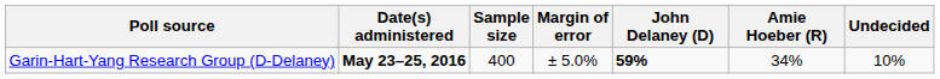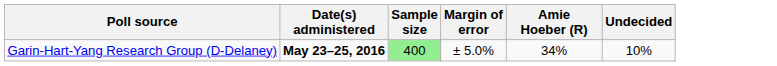 <table class="wikitable">
 <tr>
 <th>Poll source</th>
 <th>Date(s)<br>administered</th>
 <th>Sample<br>size</th>
 <th>Margin of<br>error</th>
-<th style="width:110px;">John<br>Delaney (D)</th>
 <th style="width:110px;">Amie<br>Hoeber (R)</th>
 <th>Undecided</th>
 </tr>
 <tr>
 <td><a href='#'>Garin-Hart-Yang Research Group (D-Delaney)</a></td>
 <td align=center><strong>May 23–25, 2016</strong></td>
-<td align=center>400</td>
+<td align=center style="background: lightgreen;">400</td>
 <td align=center>± 5.0%</td>
-<td><strong>59%</strong></td>
 <td align=center>34%</td>
 <td align=center>10%</td>
 </tr>
 </table>
